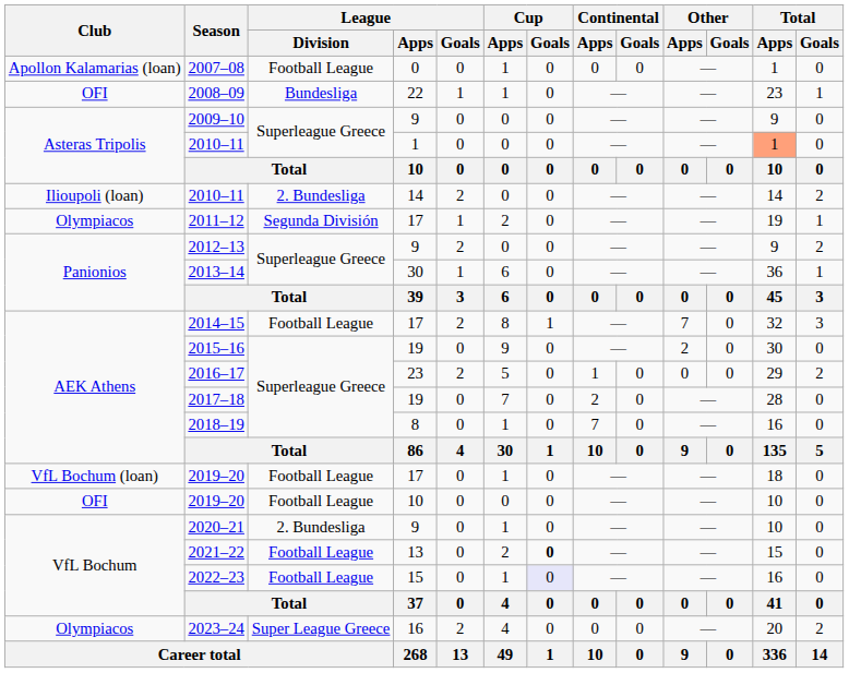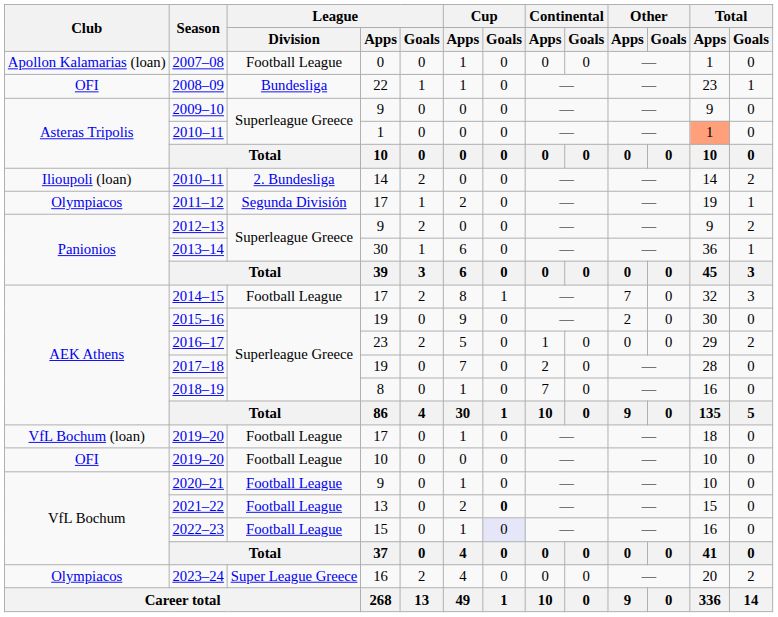 <table class="wikitable" style="text-align:center">
 <tr>
 <th rowspan="2">Club</th>
 <th rowspan="2">Season</th>
 <th colspan="3">League</th>
 <th colspan="2">Cup</th>
 <th colspan="2">Continental</th>
 <th colspan="2">Other</th>
 <th colspan="2">Total</th>
 </tr>
 <tr>
 <th>Division</th>
 <th>Apps</th>
 <th>Goals</th>
 <th>Apps</th>
 <th>Goals</th>
 <th>Apps</th>
 <th>Goals</th>
 <th>Apps</th>
 <th>Goals</th>
 <th>Apps</th>
 <th>Goals</th>
 </tr>
 <tr>
 <td><a href='#'>Apollon Kalamarias</a> (loan)</td>
 <td><a href='#'>2007–08</a></td>
 <td>Football League</td>
 <td>0</td>
 <td>0</td>
 <td>1</td>
 <td>0</td>
 <td>0</td>
 <td>0</td>
 <td colspan="2">—</td>
 <td>1</td>
 <td>0</td>
 </tr>
 <tr>
 <td><a href='#'>OFI</a></td>
 <td><a href='#'>2008–09</a></td>
 <td><a href='#'>Bundesliga</a></td>
 <td>22</td>
 <td>1</td>
 <td>1</td>
 <td>0</td>
 <td colspan="2">—</td>
 <td colspan="2">—</td>
 <td>23</td>
 <td>1</td>
 </tr>
 <tr>
 <td rowspan="3"><a href='#'>Asteras Tripolis</a></td>
 <td><a href='#'>2009–10</a></td>
 <td rowspan="2">Superleague Greece</td>
 <td>9</td>
 <td>0</td>
 <td>0</td>
 <td>0</td>
 <td colspan="2">—</td>
 <td colspan="2">—</td>
 <td>9</td>
 <td>0</td>
 </tr>
 <tr>
 <td><a href='#'>2010–11</a></td>
 <td>1</td>
 <td>0</td>
 <td>0</td>
 <td>0</td>
 <td colspan="2">—</td>
 <td colspan="2">—</td>
 <td style="background: lightsalmon;">1</td>
 <td>0</td>
 </tr>
 <tr>
 <th colspan="2">Total</th>
 <th>10</th>
 <th>0</th>
 <th>0</th>
 <th>0</th>
 <th>0</th>
 <th>0</th>
 <th>0</th>
 <th>0</th>
 <th>10</th>
 <th>0</th>
 </tr>
 <tr>
 <td><a href='#'>Ilioupoli</a> (loan)</td>
 <td><a href='#'>2010–11</a></td>
 <td><a href='#'>2. Bundesliga</a></td>
 <td>14</td>
 <td>2</td>
 <td>0</td>
 <td>0</td>
 <td colspan="2">—</td>
 <td colspan="2">—</td>
 <td>14</td>
 <td>2</td>
 </tr>
 <tr>
 <td><a href='#'>Olympiacos</a></td>
 <td><a href='#'>2011–12</a></td>
 <td><a href='#'>Segunda División</a></td>
 <td>17</td>
 <td>1</td>
 <td>2</td>
 <td>0</td>
 <td colspan="2">—</td>
 <td colspan="2">—</td>
 <td>19</td>
 <td>1</td>
 </tr>
 <tr>
 <td rowspan=3><a href='#'>Panionios</a></td>
 <td><a href='#'>2012–13</a></td>
 <td rowspan="2">Superleague Greece</td>
 <td>9</td>
 <td>2</td>
 <td>0</td>
 <td>0</td>
 <td colspan="2">—</td>
 <td colspan="2">—</td>
 <td>9</td>
 <td>2</td>
 </tr>
 <tr>
 <td><a href='#'>2013–14</a></td>
 <td>30</td>
 <td>1</td>
 <td>6</td>
 <td>0</td>
 <td colspan="2">—</td>
 <td colspan="2">—</td>
 <td>36</td>
 <td>1</td>
 </tr>
 <tr>
 <th colspan="2">Total</th>
 <th>39</th>
 <th>3</th>
 <th>6</th>
 <th>0</th>
 <th>0</th>
 <th>0</th>
 <th>0</th>
 <th>0</th>
 <th>45</th>
 <th>3</th>
 </tr>
 <tr>
 <td rowspan="6"><a href='#'>AEK Athens</a></td>
 <td><a href='#'>2014–15</a></td>
 <td>Football League</td>
 <td>17</td>
 <td>2</td>
 <td>8</td>
 <td>1</td>
 <td colspan="2">—</td>
 <td>7</td>
 <td>0</td>
 <td>32</td>
 <td>3</td>
 </tr>
 <tr>
 <td><a href='#'>2015–16</a></td>
 <td rowspan="4">Superleague Greece</td>
 <td>19</td>
 <td>0</td>
 <td>9</td>
 <td>0</td>
 <td colspan="2">—</td>
 <td>2</td>
 <td>0</td>
 <td>30</td>
 <td>0</td>
 </tr>
 <tr>
 <td><a href='#'>2016–17</a></td>
 <td>23</td>
 <td>2</td>
 <td>5</td>
 <td>0</td>
 <td>1</td>
 <td>0</td>
 <td>0</td>
 <td>0</td>
 <td>29</td>
 <td>2</td>
 </tr>
 <tr>
 <td><a href='#'>2017–18</a></td>
 <td>19</td>
 <td>0</td>
 <td>7</td>
 <td>0</td>
 <td>2</td>
 <td>0</td>
 <td colspan="2">—</td>
 <td>28</td>
 <td>0</td>
 </tr>
 <tr>
 <td><a href='#'>2018–19</a></td>
 <td>8</td>
 <td>0</td>
 <td>1</td>
 <td>0</td>
 <td>7</td>
 <td>0</td>
 <td colspan="2">—</td>
 <td>16</td>
 <td>0</td>
 </tr>
 <tr>
 <th colspan="2">Total</th>
 <th>86</th>
 <th>4</th>
 <th>30</th>
 <th>1</th>
 <th>10</th>
 <th>0</th>
 <th>9</th>
 <th>0</th>
 <th>135</th>
 <th>5</th>
 </tr>
 <tr>
 <td><a href='#'>VfL Bochum</a> (loan)</td>
 <td><a href='#'>2019–20</a></td>
 <td>Football League</td>
 <td>17</td>
 <td>0</td>
 <td>1</td>
 <td>0</td>
 <td colspan="2">—</td>
 <td colspan="2">—</td>
 <td>18</td>
 <td>0</td>
 </tr>
 <tr>
 <td><a href='#'>OFI</a></td>
 <td><a href='#'>2019–20</a></td>
 <td>Football League</td>
 <td>10</td>
 <td>0</td>
 <td>0</td>
 <td>0</td>
 <td colspan="2">—</td>
 <td colspan="2">—</td>
 <td>10</td>
 <td>0</td>
 </tr>
 <tr>
 <td rowspan="4">VfL Bochum</td>
 <td><a href='#'>2020–21</a></td>
-<td>2. Bundesliga</td>
+<td><a href='#'>Football League</a></td>
 <td>9</td>
 <td>0</td>
 <td>1</td>
 <td>0</td>
 <td colspan="2">—</td>
 <td colspan="2">—</td>
 <td>10</td>
 <td>0</td>
 </tr>
 <tr>
 <td><a href='#'>2021–22</a></td>
 <td><a href='#'>Football League</a></td>
 <td>13</td>
 <td>0</td>
 <td>2</td>
 <td><strong>0</strong></td>
 <td colspan="2">—</td>
 <td colspan="2">—</td>
 <td>15</td>
 <td>0</td>
 </tr>
 <tr>
 <td><a href='#'>2022–23</a></td>
 <td><a href='#'>Football League</a></td>
 <td>15</td>
 <td>0</td>
 <td>1</td>
 <td style="background: lavender;">0</td>
 <td colspan="2">—</td>
 <td colspan="2">—</td>
 <td>16</td>
 <td>0</td>
 </tr>
 <tr>
 <th colspan="2">Total</th>
 <th>37</th>
 <th>0</th>
 <th>4</th>
 <th>0</th>
 <th>0</th>
 <th>0</th>
 <th>0</th>
 <th>0</th>
 <th>41</th>
 <th>0</th>
 </tr>
 <tr>
 <td><a href='#'>Olympiacos</a></td>
 <td><a href='#'>2023–24</a></td>
 <td><a href='#'>Super League Greece</a></td>
 <td>16</td>
 <td>2</td>
 <td>4</td>
 <td>0</td>
 <td>0</td>
 <td>0</td>
 <td colspan="2">—</td>
 <td>20</td>
 <td>2</td>
 </tr>
 <tr>
 <th colspan="3">Career total</th>
 <th>268</th>
 <th>13</th>
 <th>49</th>
 <th>1</th>
 <th>10</th>
 <th>0</th>
 <th>9</th>
 <th>0</th>
 <th>336</th>
 <th>14</th>
 </tr>
 </table>
